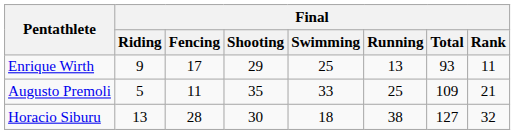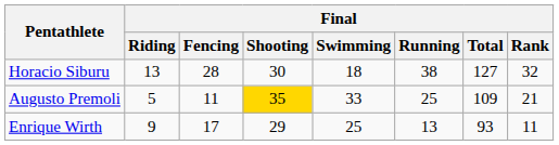 <table class=wikitable style="font-size:90%">
 <tr>
 <th rowspan=2>Pentathlete</th>
 <th colspan=7>Final</th>
 </tr>
 <tr>
 <th>Riding</th>
 <th>Fencing</th>
 <th>Shooting</th>
 <th>Swimming</th>
 <th>Running</th>
 <th>Total</th>
 <th>Rank</th>
 </tr>
 <tr>
+<td><a href='#'>Horacio Siburu</a></td>
+<td align=center>13</td>
+<td align=center>28</td>
+<td align=center>30</td>
+<td align=center>18</td>
+<td align=center>38</td>
+<td align=center>127</td>
+<td align=center>32</td>
+</tr>
+<tr>
+<td><a href='#'>Augusto Premoli</a></td>
+<td align=center>5</td>
+<td align=center>11</td>
+<td align=center style="background: gold;">35</td>
+<td align=center>33</td>
+<td align=center>25</td>
+<td align=center>109</td>
+<td align=center>21</td>
+</tr>
+<tr>
 <td><a href='#'>Enrique Wirth</a></td>
 <td align=center>9</td>
 <td align=center>17</td>
 <td align=center>29</td>
 <td align=center>25</td>
 <td align=center>13</td>
 <td align=center>93</td>
 <td align=center>11</td>
 </tr>
-<tr>
-<td><a href='#'>Augusto Premoli</a></td>
-<td align=center>5</td>
-<td align=center>11</td>
-<td align=center>35</td>
-<td align=center>33</td>
-<td align=center>25</td>
-<td align=center>109</td>
-<td align=center>21</td>
-</tr>
-<tr>
-<td><a href='#'>Horacio Siburu</a></td>
-<td align=center>13</td>
-<td align=center>28</td>
-<td align=center>30</td>
-<td align=center>18</td>
-<td align=center>38</td>
-<td align=center>127</td>
-<td align=center>32</td>
-</tr>
 </table>
